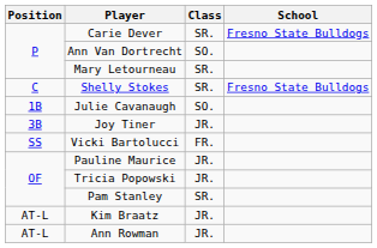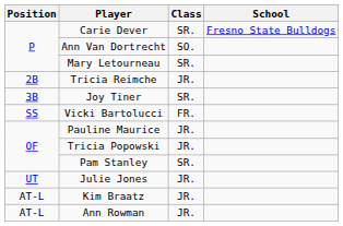 <table class="wikitable">
 <tr>
 <th>Position</th>
 <th>Player</th>
 <th>Class</th>
 <th>School</th>
 </tr>
 <tr align=center>
 <td rowspan=3><a href='#'>P</a></td>
 <td>Carie Dever</td>
 <td>SR.</td>
 <td><a href='#'>Fresno State Bulldogs</a></td>
 </tr>
 <tr align=center>
 <td>Ann Van Dortrecht</td>
 <td>SO.</td>
 <td></td>
 </tr>
 <tr align=center>
 <td>Mary Letourneau</td>
 <td>SR.</td>
 <td></td>
 </tr>
 <tr align=center>
-<td rowspan=1><a href='#'>C</a></td>
-<td><a href='#'>Shelly Stokes</a></td>
-<td>SR.</td>
-<td><a href='#'>Fresno State Bulldogs</a></td>
-</tr>
-<tr align=center>
-<td rowspan=1><a href='#'>1B</a></td>
-<td>Julie Cavanaugh</td>
-<td>SO.</td>
+<td rowspan=1><a href='#'>2B</a></td>
+<td>Tricia Reimche</td>
+<td>JR.</td>
 <td></td>
 </tr>
 <tr align=center>
 <td rowspan=1><a href='#'>3B</a></td>
 <td>Joy Tiner</td>
-<td>JR.</td>
+<td>SR.</td>
 <td></td>
 </tr>
 <tr align=center>
 <td rowspan=1><a href='#'>SS</a></td>
 <td>Vicki Bartolucci</td>
 <td>FR.</td>
 <td></td>
 </tr>
 <tr align=center>
 <td rowspan=3><a href='#'>OF</a></td>
 <td>Pauline Maurice</td>
 <td>JR.</td>
 <td></td>
 </tr>
 <tr align=center>
 <td>Tricia Popowski</td>
 <td>JR.</td>
 <td></td>
 </tr>
 <tr align=center>
 <td>Pam Stanley</td>
 <td>SR.</td>
 <td></td>
 </tr>
 <tr align=center>
+<td rowspan=1><a href='#'>UT</a></td>
+<td>Julie Jones</td>
+<td>JR.</td>
+<td></td>
+</tr>
+<tr align=center>
 <td rowspan=1>AT-L</td>
 <td>Kim Braatz</td>
 <td>JR.</td>
 <td></td>
 </tr>
 <tr align=center>
 <td rowspan=1>AT-L</td>
 <td>Ann Rowman</td>
 <td>JR.</td>
 <td></td>
 </tr>
 </table>
